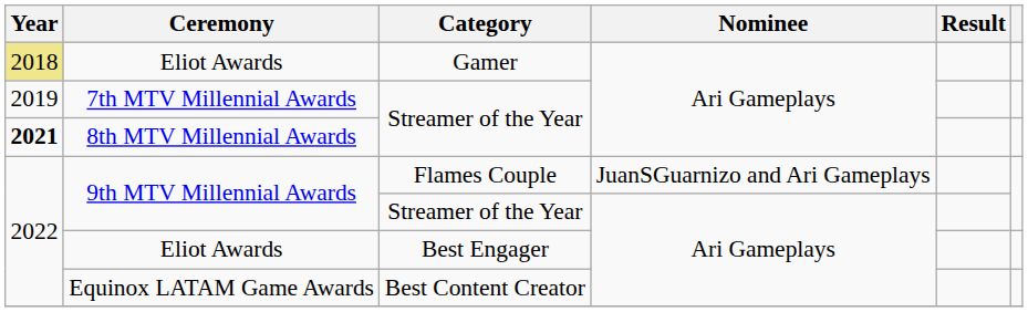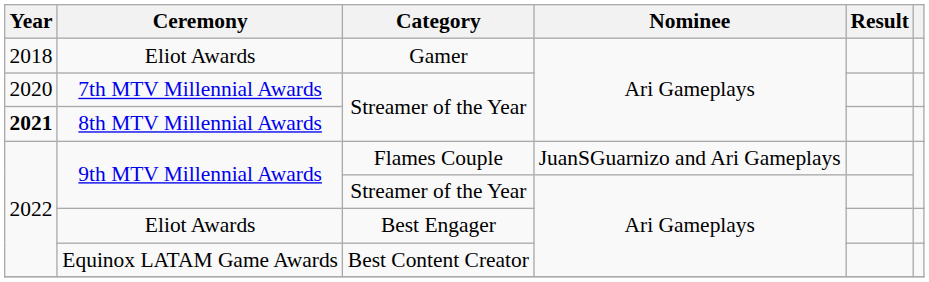 <table class="wikitable" style="text-align:center;">
 <tr>
 <th>Year</th>
 <th>Ceremony</th>
 <th>Category</th>
 <th>Nominee</th>
 <th>Result</th>
 <th></th>
 </tr>
 <tr>
-<td rowspan="1" style="background: khaki;">2018</td>
+<td rowspan="1">2018</td>
 <td rowspan="1">Eliot Awards</td>
 <td>Gamer</td>
 <td rowspan="3">Ari Gameplays</td>
 <td></td>
 <td rowspan="1"></td>
 </tr>
 <tr>
-<td>2019</td>
+<td>2020</td>
 <td><a href='#'>7th MTV Millennial Awards</a></td>
 <td rowspan="2">Streamer of the Year</td>
 <td></td>
 <td></td>
 </tr>
 <tr>
 <td><strong>2021</strong></td>
 <td><a href='#'>8th MTV Millennial Awards</a></td>
 <td></td>
 <td></td>
 </tr>
 <tr>
 <td rowspan="4">2022</td>
 <td rowspan="2"><a href='#'>9th MTV Millennial Awards</a></td>
 <td>Flames Couple</td>
 <td>JuanSGuarnizo and Ari Gameplays</td>
 <td></td>
 <td rowspan="2"></td>
 </tr>
 <tr>
 <td>Streamer of the Year</td>
 <td rowspan="3">Ari Gameplays</td>
 <td></td>
 </tr>
 <tr>
 <td>Eliot Awards</td>
 <td>Best Engager</td>
 <td></td>
 <td></td>
 </tr>
 <tr>
 <td>Equinox LATAM Game Awards</td>
 <td>Best Content Creator</td>
 <td></td>
 <td></td>
 </tr>
 <tr>
 </tr>
 </table>
